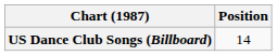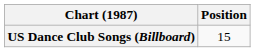 <table class="wikitable plainrowheaders" style="text-align:center">
 <tr>
 <th scope="col">Chart (1987)</th>
 <th scope="col">Position</th>
 </tr>
 <tr>
 <th scope="row">US Dance Club Songs (<em>Billboard</em>)</th>
-<td>14</td>
+<td>15</td>
 </tr>
 </table>
